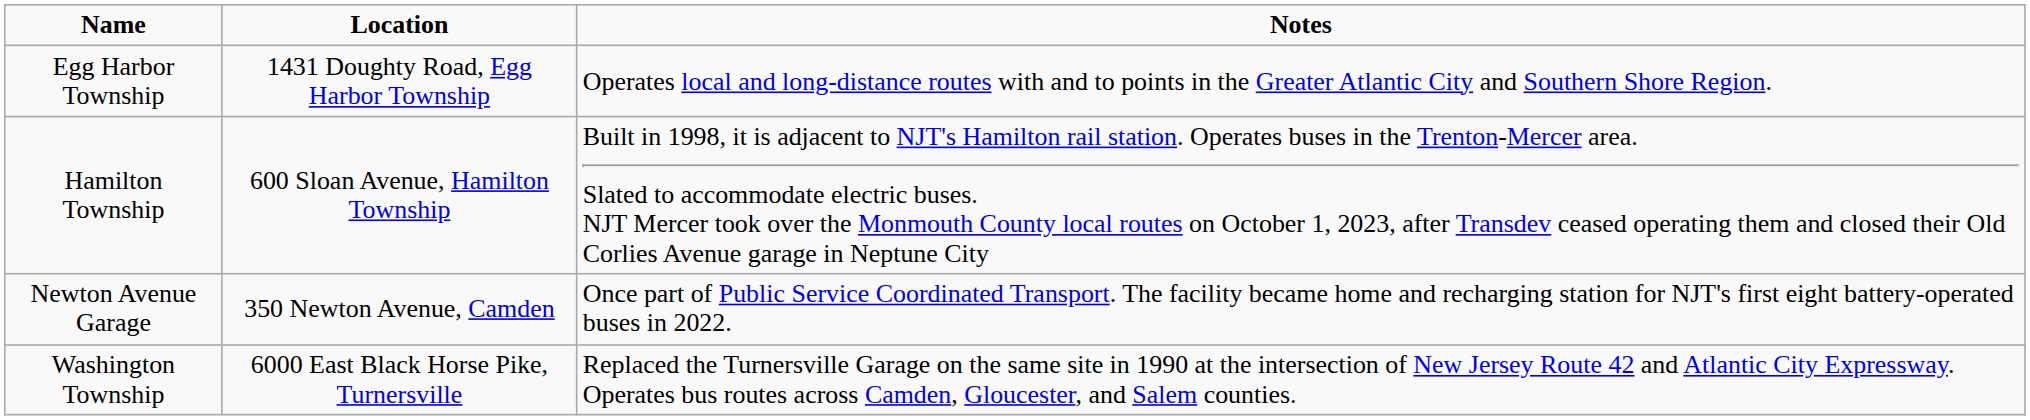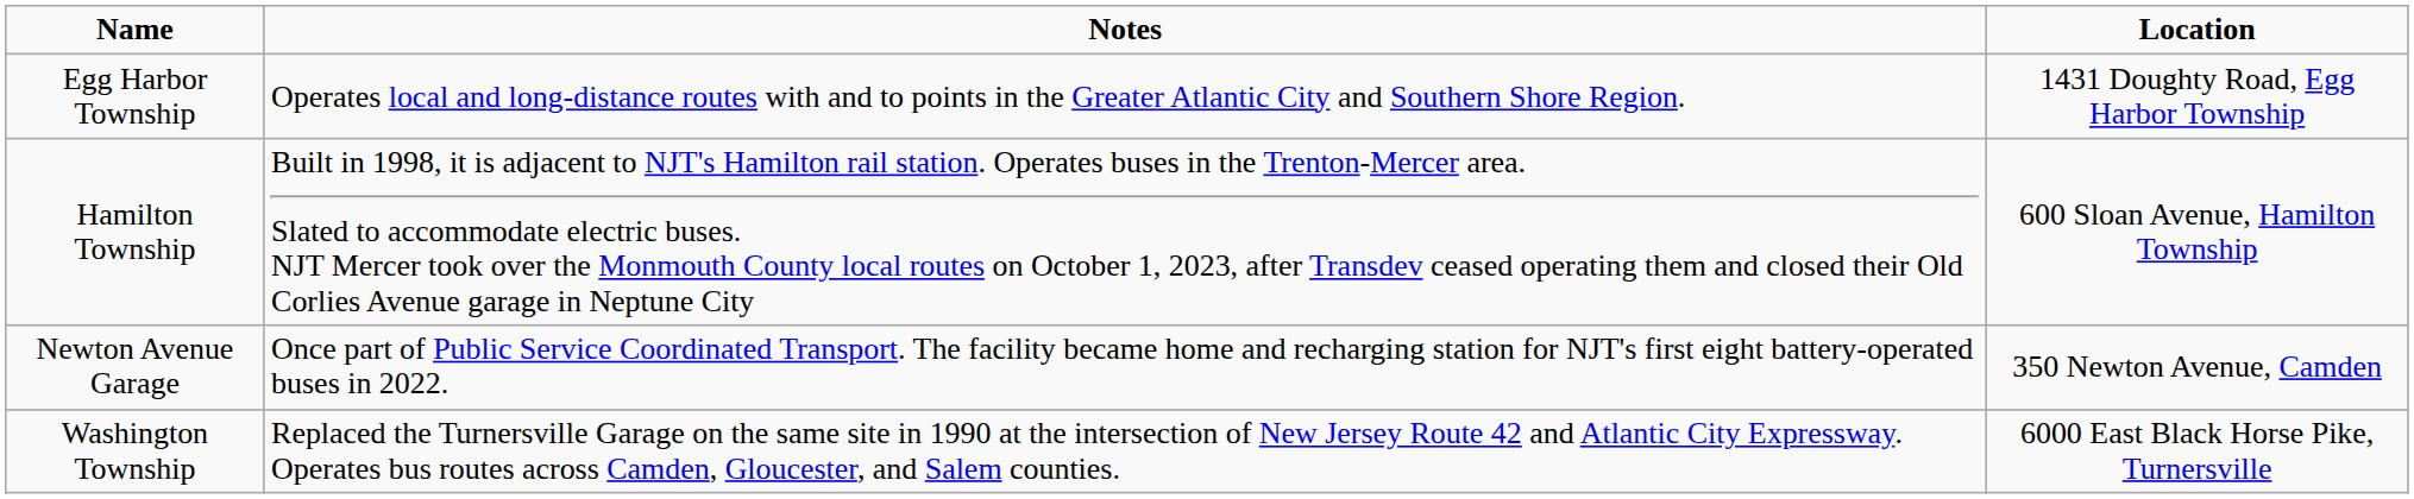 <table class="wikitable">
 <tr align="center">
 <td><strong>Name</strong></td>
+<td><strong>Notes</strong></td>
 <td><strong>Location</strong></td>
-<td><strong>Notes</strong></td>
 </tr>
 <tr align="center">
 <td>Egg Harbor Township</td>
+<td align=left>Operates <a href='#'>local and long-distance routes</a> with and to points in the <a href='#'>Greater Atlantic City</a> and <a href='#'>Southern Shore Region</a>.</td>
 <td>1431 Doughty Road, <a href='#'>Egg Harbor Township</a></td>
-<td align=left>Operates <a href='#'>local and long-distance routes</a> with and to points in the <a href='#'>Greater Atlantic City</a> and <a href='#'>Southern Shore Region</a>.</td>
 </tr>
 <tr align="center">
 <td>Hamilton Township</td>
+<td align=left>Built in 1998, it is adjacent to <a href='#'>NJT's Hamilton rail station</a>. Operates buses in the <a href='#'>Trenton</a>-<a href='#'>Mercer</a> area.<hr> Slated to accommodate electric buses.<br>NJT Mercer took over the <a href='#'>Monmouth County local routes</a> on October 1, 2023, after <a href='#'>Transdev</a> ceased operating them and closed their Old Corlies Avenue garage in Neptune City</td>
 <td>600 Sloan Avenue, <a href='#'>Hamilton Township</a><br></td>
-<td align=left>Built in 1998, it is adjacent to <a href='#'>NJT's Hamilton rail station</a>. Operates buses in the <a href='#'>Trenton</a>-<a href='#'>Mercer</a> area.<hr> Slated to accommodate electric buses.<br>NJT Mercer took over the <a href='#'>Monmouth County local routes</a> on October 1, 2023, after <a href='#'>Transdev</a> ceased operating them and closed their Old Corlies Avenue garage in Neptune City</td>
 </tr>
 <tr align="center">
 <td>Newton Avenue Garage</td>
+<td align=left>Once part of <a href='#'>Public Service Coordinated Transport</a>. The facility became home and recharging station for NJT's first eight battery-operated buses in 2022.</td>
 <td>350 Newton Avenue, <a href='#'>Camden</a><br></td>
-<td align=left>Once part of <a href='#'>Public Service Coordinated Transport</a>. The facility became home and recharging station for NJT's first eight battery-operated buses in 2022.</td>
 </tr>
 <tr align="center">
 <td>Washington Township</td>
+<td align=left>Replaced the Turnersville Garage on the same site in 1990 at the intersection of <a href='#'>New Jersey Route 42</a> and <a href='#'>Atlantic City Expressway</a>. Operates bus routes across <a href='#'>Camden</a>, <a href='#'>Gloucester</a>, and <a href='#'>Salem</a> counties.</td>
 <td>6000 East Black Horse Pike, <a href='#'>Turnersville</a><br></td>
-<td align=left>Replaced the Turnersville Garage on the same site in 1990 at the intersection of <a href='#'>New Jersey Route 42</a> and <a href='#'>Atlantic City Expressway</a>. Operates bus routes across <a href='#'>Camden</a>, <a href='#'>Gloucester</a>, and <a href='#'>Salem</a> counties.</td>
 </tr>
 </table>
